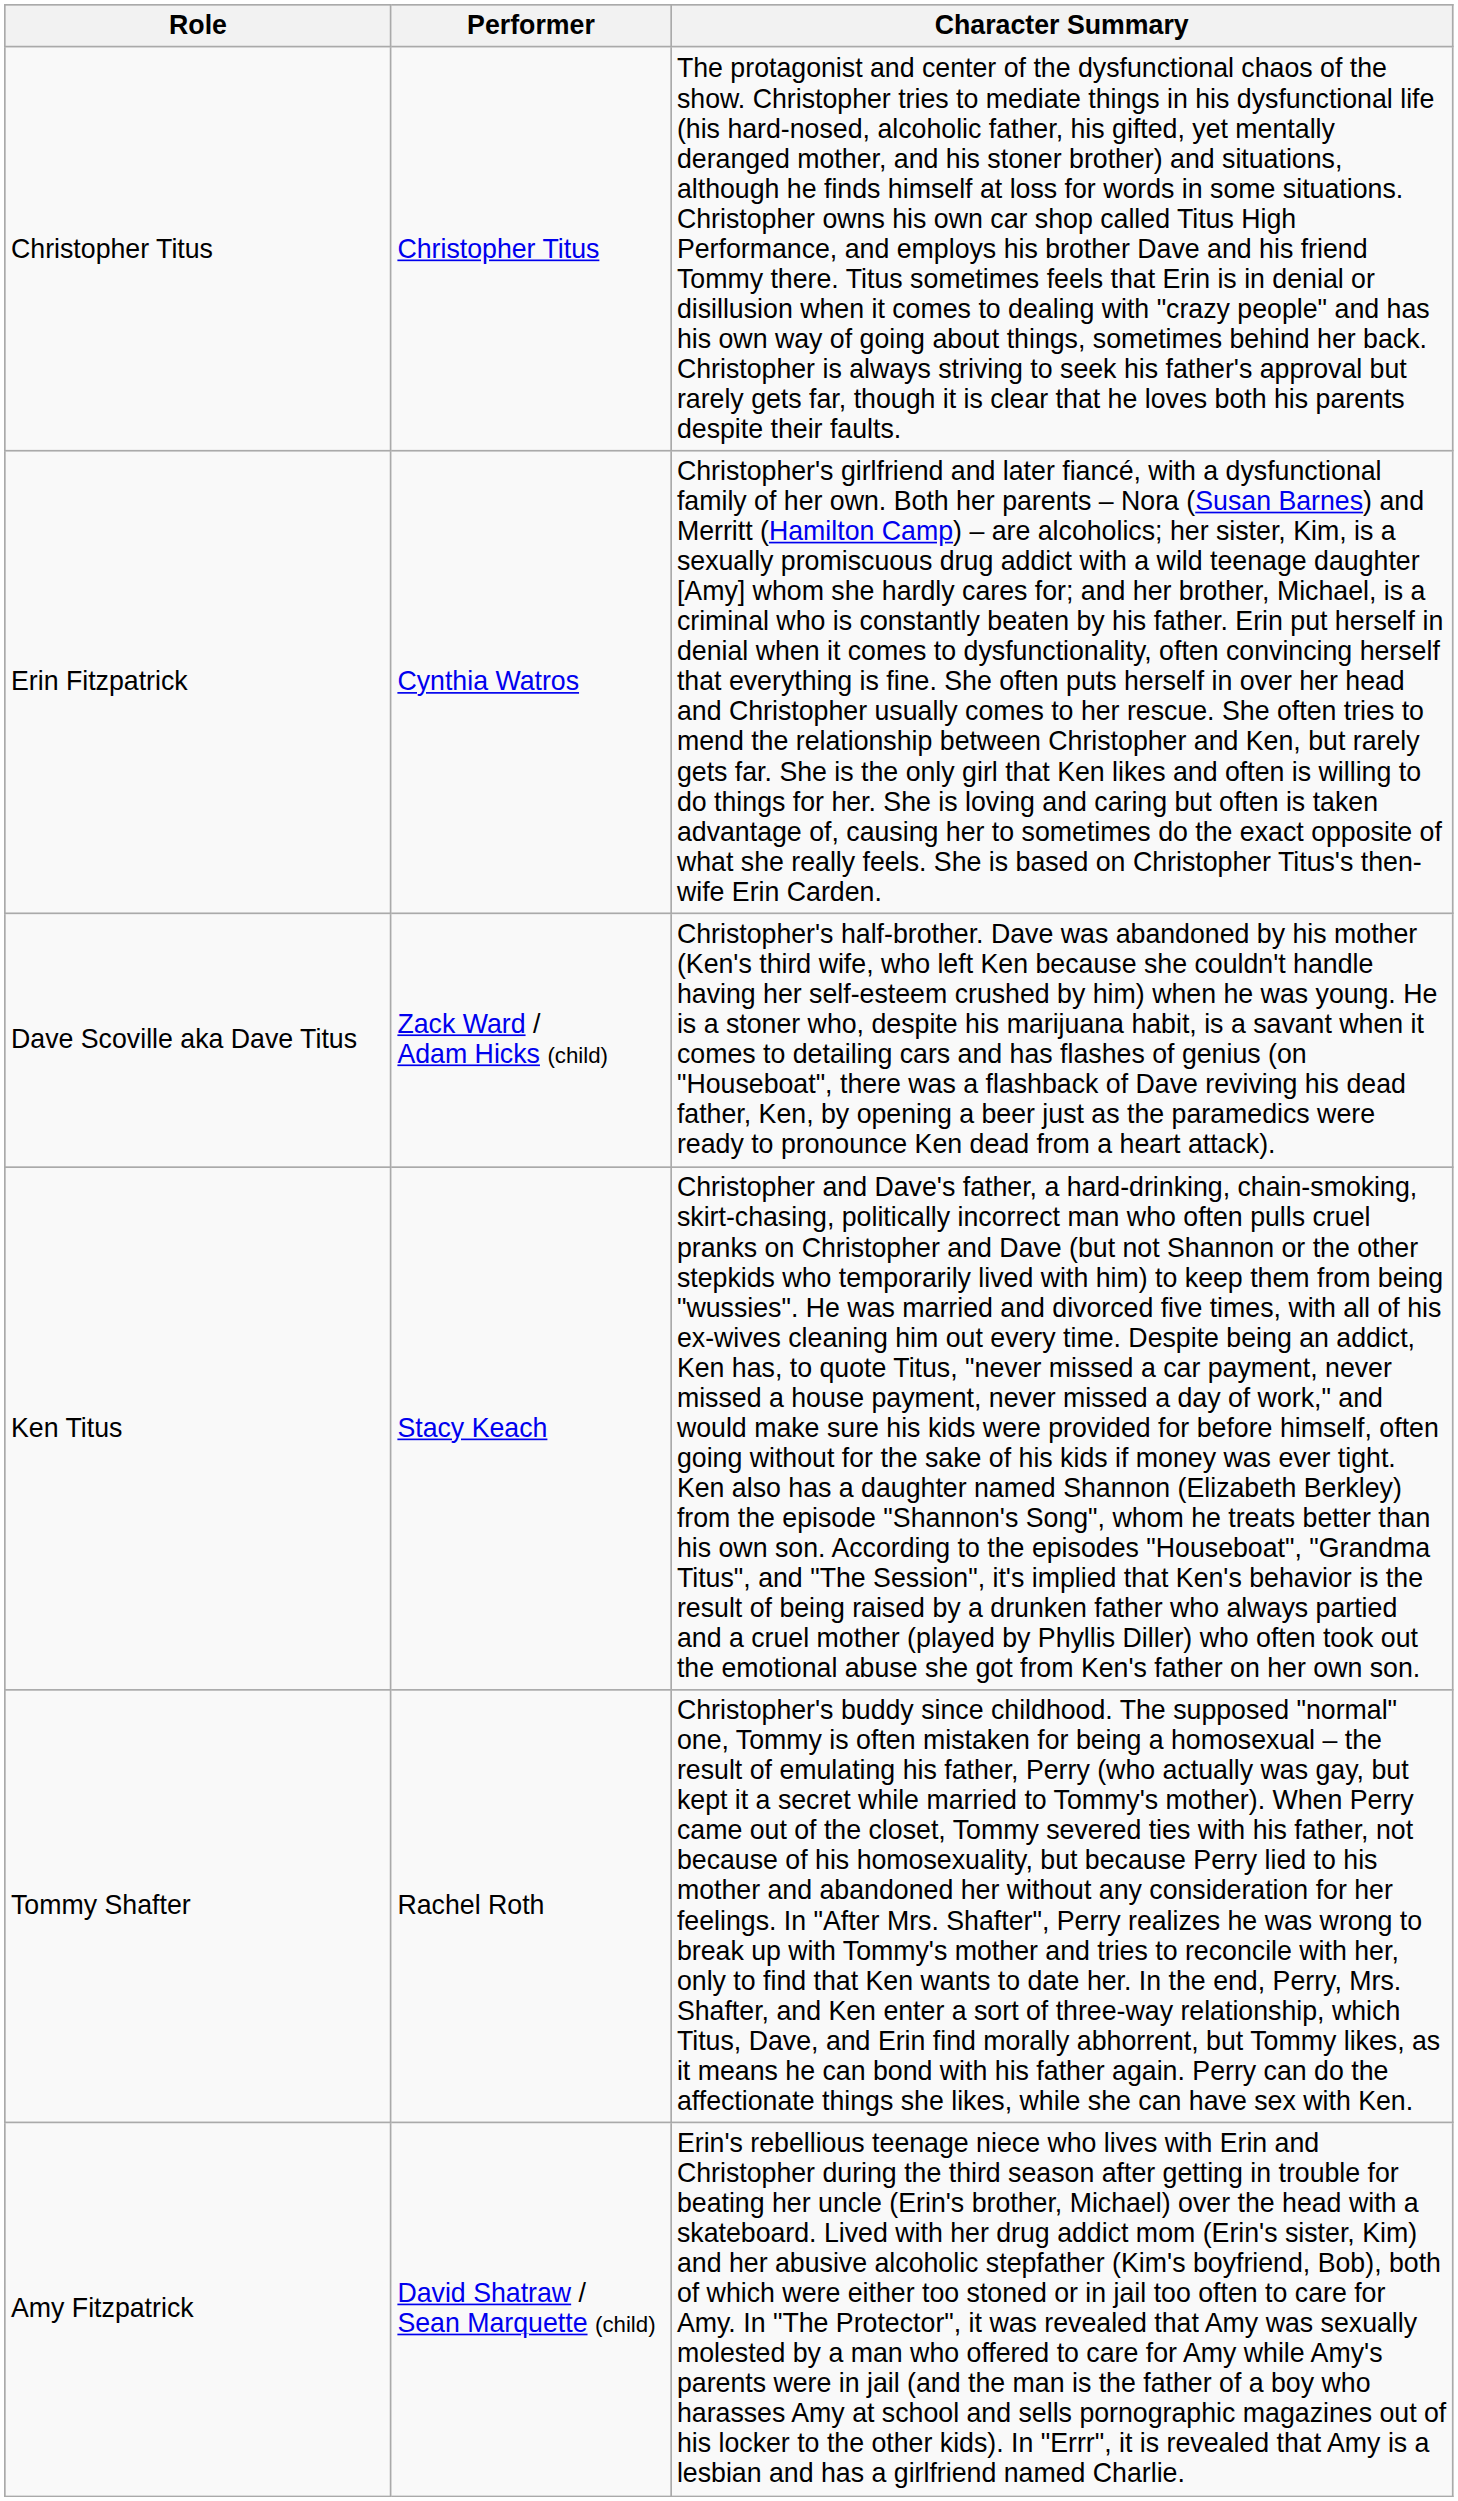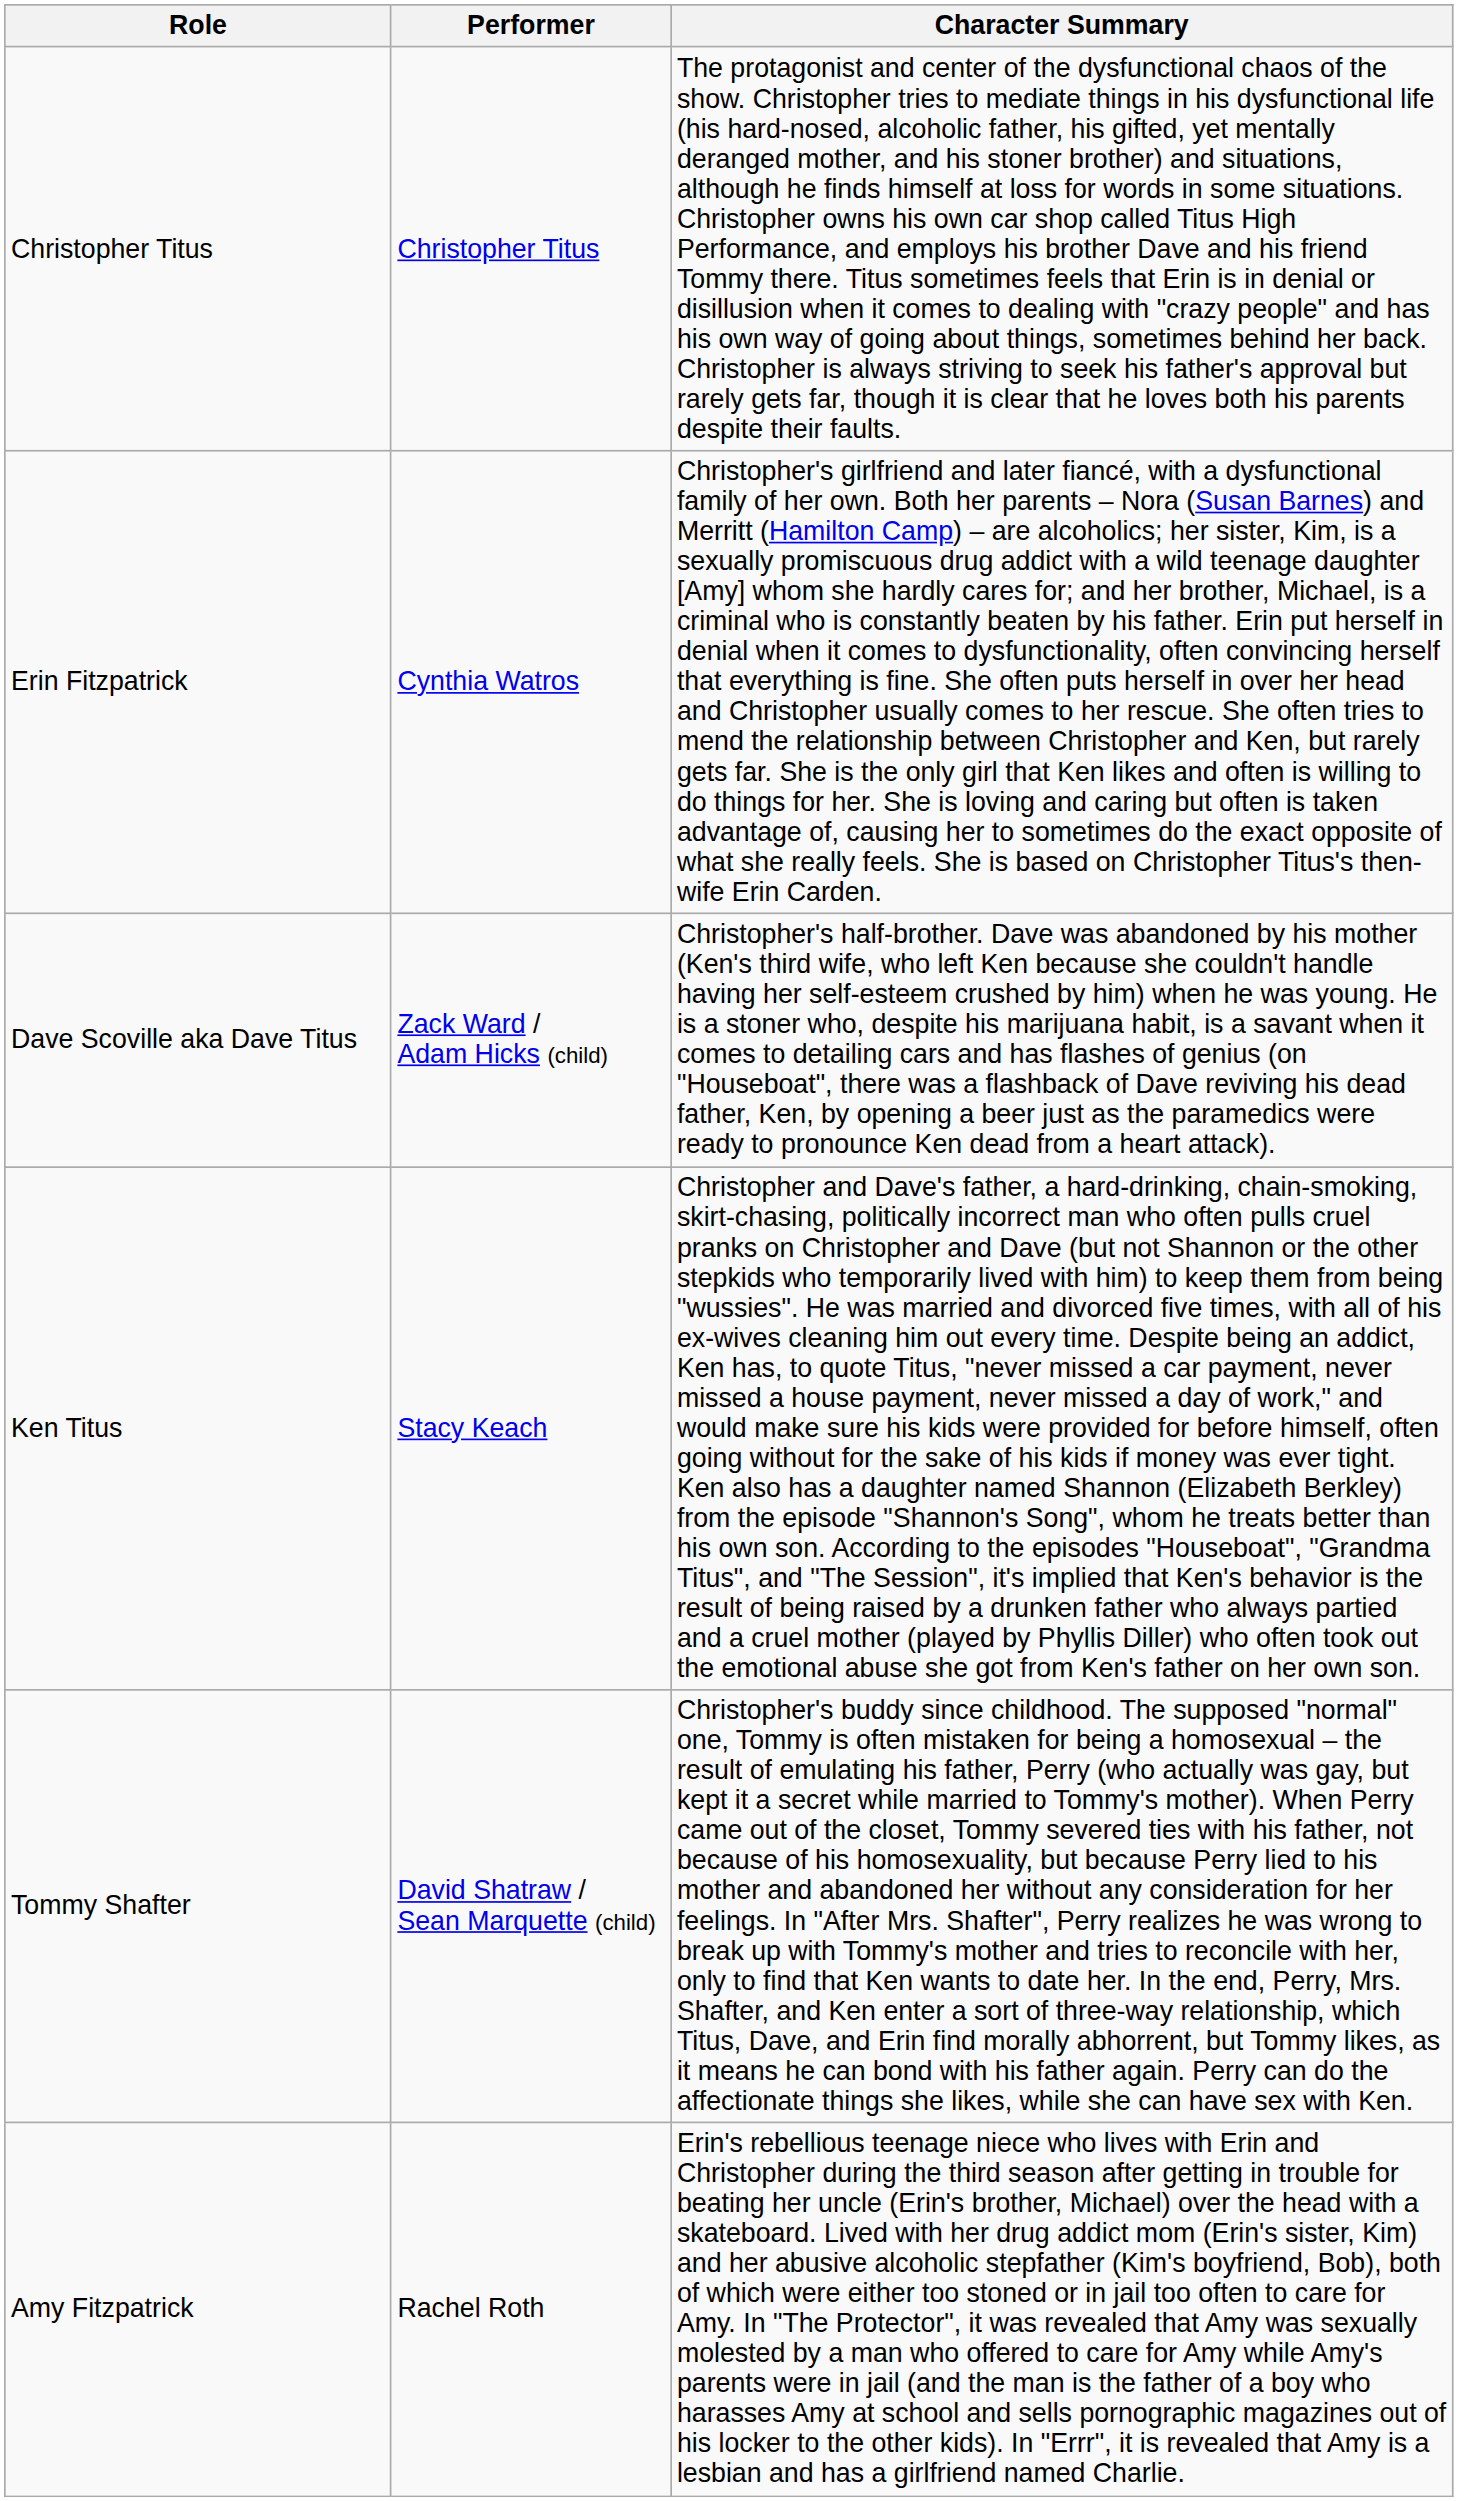 <table class="wikitable plainrowheaders">
 <tr>
 <th scope="col" style="width:14em;">Role</th>
 <th scope="col" style="width:10em;">Performer</th>
 <th scope="col">Character Summary</th>
 </tr>
 <tr>
 <td scope="row">Christopher Titus</td>
 <td><a href='#'>Christopher Titus</a></td>
 <td>The protagonist and center of the dysfunctional chaos of the show. Christopher tries to mediate things in his dysfunctional life (his hard-nosed, alcoholic father, his gifted, yet mentally deranged mother, and his stoner brother) and situations, although he finds himself at loss for words in some situations. Christopher owns his own car shop called Titus High Performance, and employs his brother Dave and his friend Tommy there. Titus sometimes feels that Erin is in denial or disillusion when it comes to dealing with "crazy people" and has his own way of going about things, sometimes behind her back. Christopher is always striving to seek his father's approval but rarely gets far, though it is clear that he loves both his parents despite their faults.</td>
 </tr>
 <tr>
 <td scope="row">Erin Fitzpatrick</td>
 <td><a href='#'>Cynthia Watros</a></td>
 <td>Christopher's girlfriend and later fiancé, with a dysfunctional family of her own. Both her parents – Nora (<a href='#'>Susan Barnes</a>) and Merritt (<a href='#'>Hamilton Camp</a>) – are alcoholics; her sister, Kim, is a sexually promiscuous drug addict with a wild teenage daughter [Amy] whom she hardly cares for; and her brother, Michael, is a criminal who is constantly beaten by his father. Erin put herself in denial when it comes to dysfunctionality, often convincing herself that everything is fine. She often puts herself in over her head and Christopher usually comes to her rescue. She often tries to mend the relationship between Christopher and Ken, but rarely gets far. She is the only girl that Ken likes and often is willing to do things for her. She is loving and caring but often is taken advantage of, causing her to sometimes do the exact opposite of what she really feels. She is based on Christopher Titus's then-wife Erin Carden.</td>
 </tr>
 <tr>
 <td scope="row">Dave Scoville aka Dave Titus</td>
 <td><a href='#'>Zack Ward</a> /<br><a href='#'>Adam Hicks</a> <small>(child)</small></td>
 <td>Christopher's half-brother. Dave was abandoned by his mother (Ken's third wife, who left Ken because she couldn't handle having her self-esteem crushed by him) when he was young. He is a stoner who, despite his marijuana habit, is a savant when it comes to detailing cars and has flashes of genius (on "Houseboat", there was a flashback of Dave reviving his dead father, Ken, by opening a beer just as the paramedics were ready to pronounce Ken dead from a heart attack).</td>
 </tr>
 <tr>
 <td scope="row">Ken Titus</td>
 <td><a href='#'>Stacy Keach</a></td>
 <td>Christopher and Dave's father, a hard-drinking, chain-smoking, skirt-chasing, politically incorrect man who often pulls cruel pranks on Christopher and Dave (but not Shannon or the other stepkids who temporarily lived with him)  to keep them from being "wussies". He was married and divorced five times, with all of his ex-wives cleaning him out every time. Despite being an addict, Ken has, to quote Titus, "never missed a car payment, never missed a house payment, never missed a day of work," and would make sure his kids were provided for before himself, often going without for the sake of his kids if money was ever tight.  Ken also has a daughter named Shannon (Elizabeth Berkley) from the episode "Shannon's Song", whom he treats better than his own son. According to the episodes "Houseboat", "Grandma Titus", and "The Session", it's implied that Ken's behavior is the result of being raised by a drunken father who always partied and a cruel mother (played by Phyllis Diller) who often took out the emotional abuse she got from Ken's father on her own son.</td>
 </tr>
 <tr>
 <td scope="row">Tommy Shafter</td>
-<td>Rachel Roth</td>
+<td><a href='#'>David Shatraw</a> /<br><a href='#'>Sean Marquette</a> <small>(child)</small></td>
 <td>Christopher's buddy since childhood. The supposed "normal" one, Tommy is often mistaken for being a homosexual – the result of emulating his father, Perry (who actually was gay, but kept it a secret while married to Tommy's mother). When Perry came out of the closet, Tommy severed ties with his father, not because of his homosexuality, but because Perry lied to his mother and abandoned her without any consideration for her feelings. In "After Mrs. Shafter", Perry realizes he was wrong to break up with Tommy's mother and tries to reconcile with her, only to find that Ken wants to date her. In the end, Perry, Mrs. Shafter, and Ken enter a sort of three-way relationship, which Titus, Dave, and Erin find morally abhorrent, but Tommy likes, as it means he can bond with his father again. Perry can do the affectionate things she likes, while she can have sex with Ken.</td>
 </tr>
 <tr>
 <td scope="row">Amy Fitzpatrick</td>
-<td><a href='#'>David Shatraw</a> /<br><a href='#'>Sean Marquette</a> <small>(child)</small></td>
+<td>Rachel Roth</td>
 <td>Erin's rebellious teenage niece who lives with Erin and Christopher during the third season after getting in trouble for beating her uncle (Erin's brother, Michael) over the head with a skateboard. Lived with her drug addict mom (Erin's sister, Kim) and her abusive alcoholic stepfather (Kim's boyfriend, Bob), both of which were either too stoned or in jail too often to care for Amy. In "The Protector", it was revealed that Amy was sexually molested by a man who offered to care for Amy while Amy's parents were in jail (and the man is the father of a boy who harasses Amy at school and sells pornographic magazines out of his locker to the other kids). In "Errr", it is revealed that Amy is a lesbian and has a girlfriend named Charlie.<br></td>
 </tr>
 </table>
